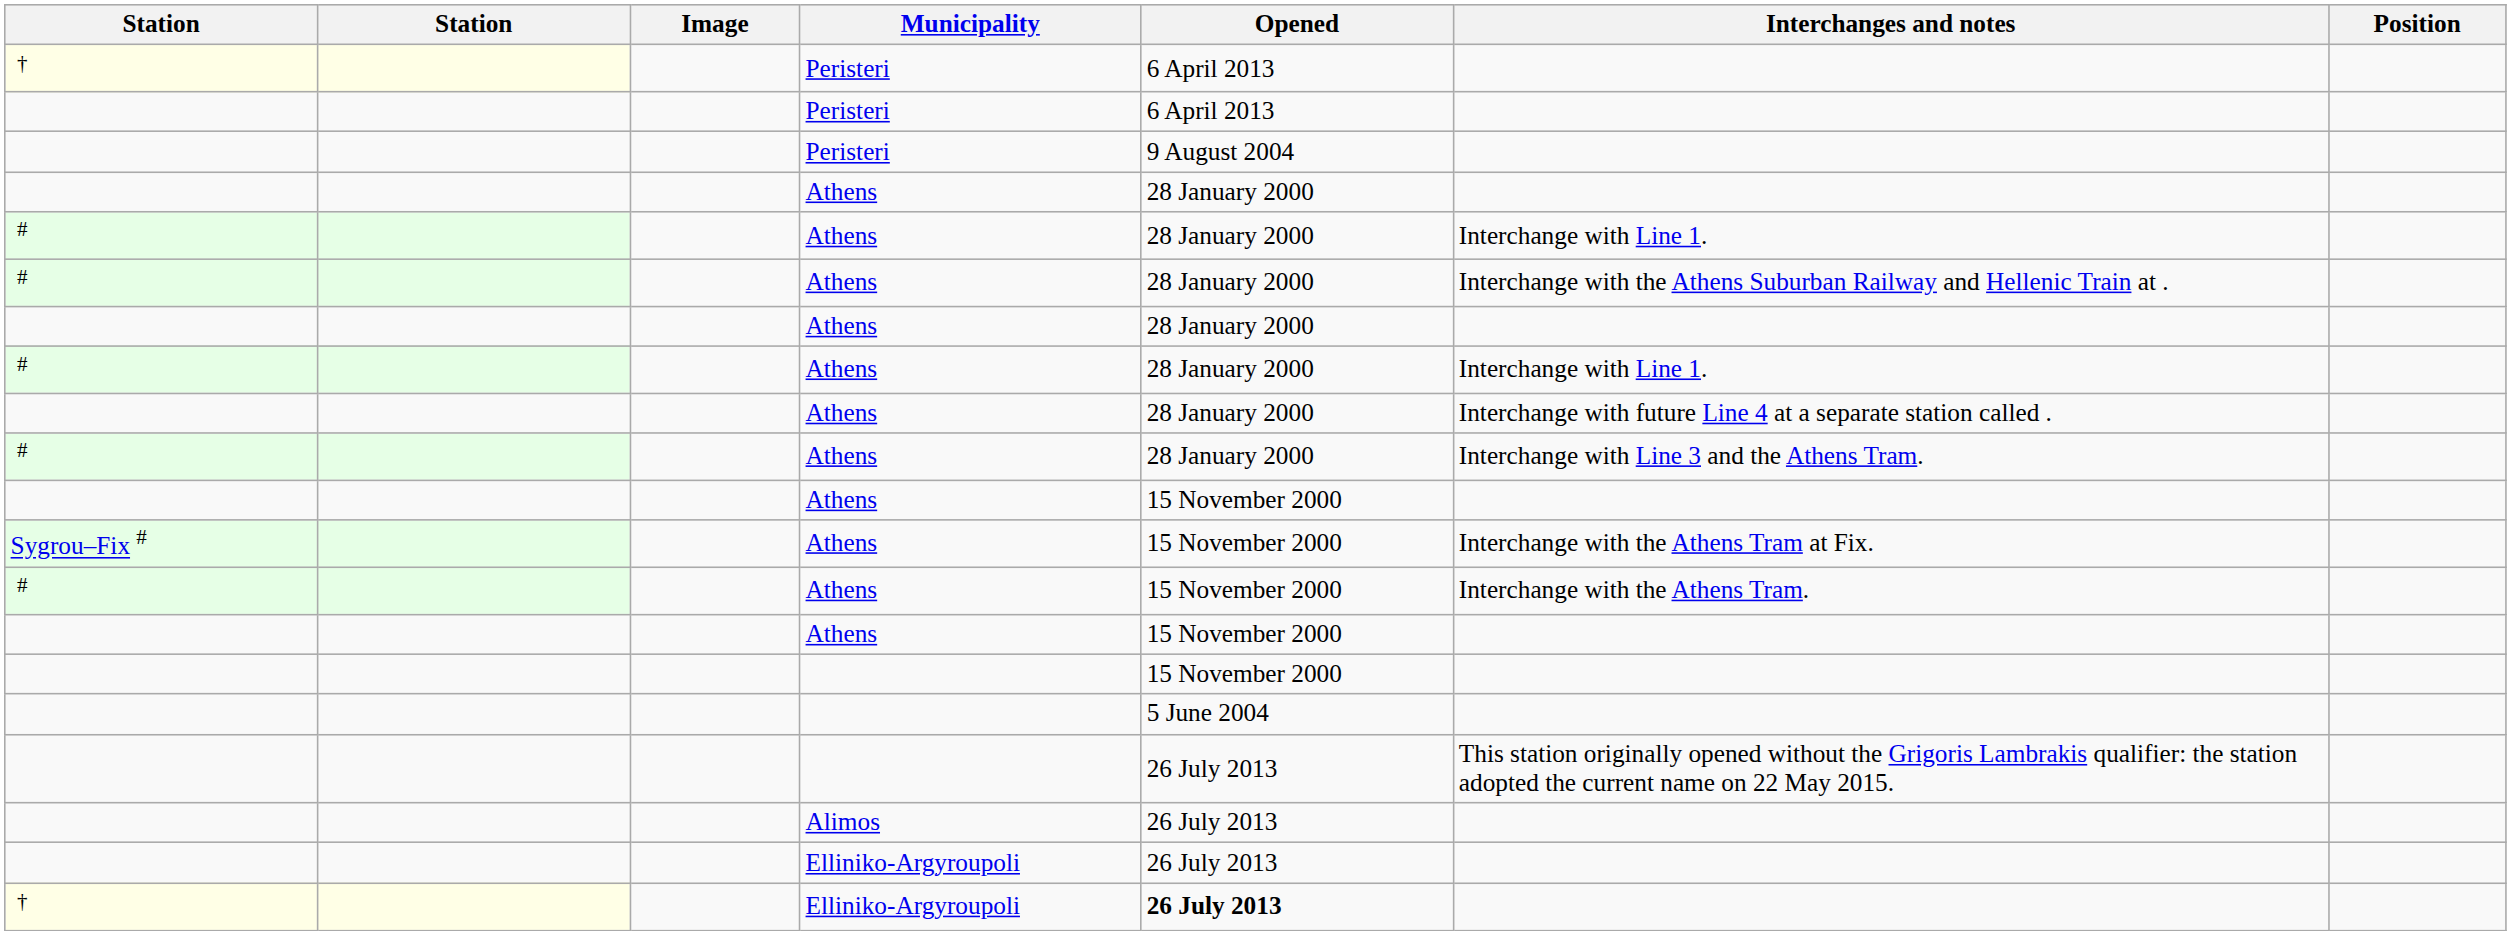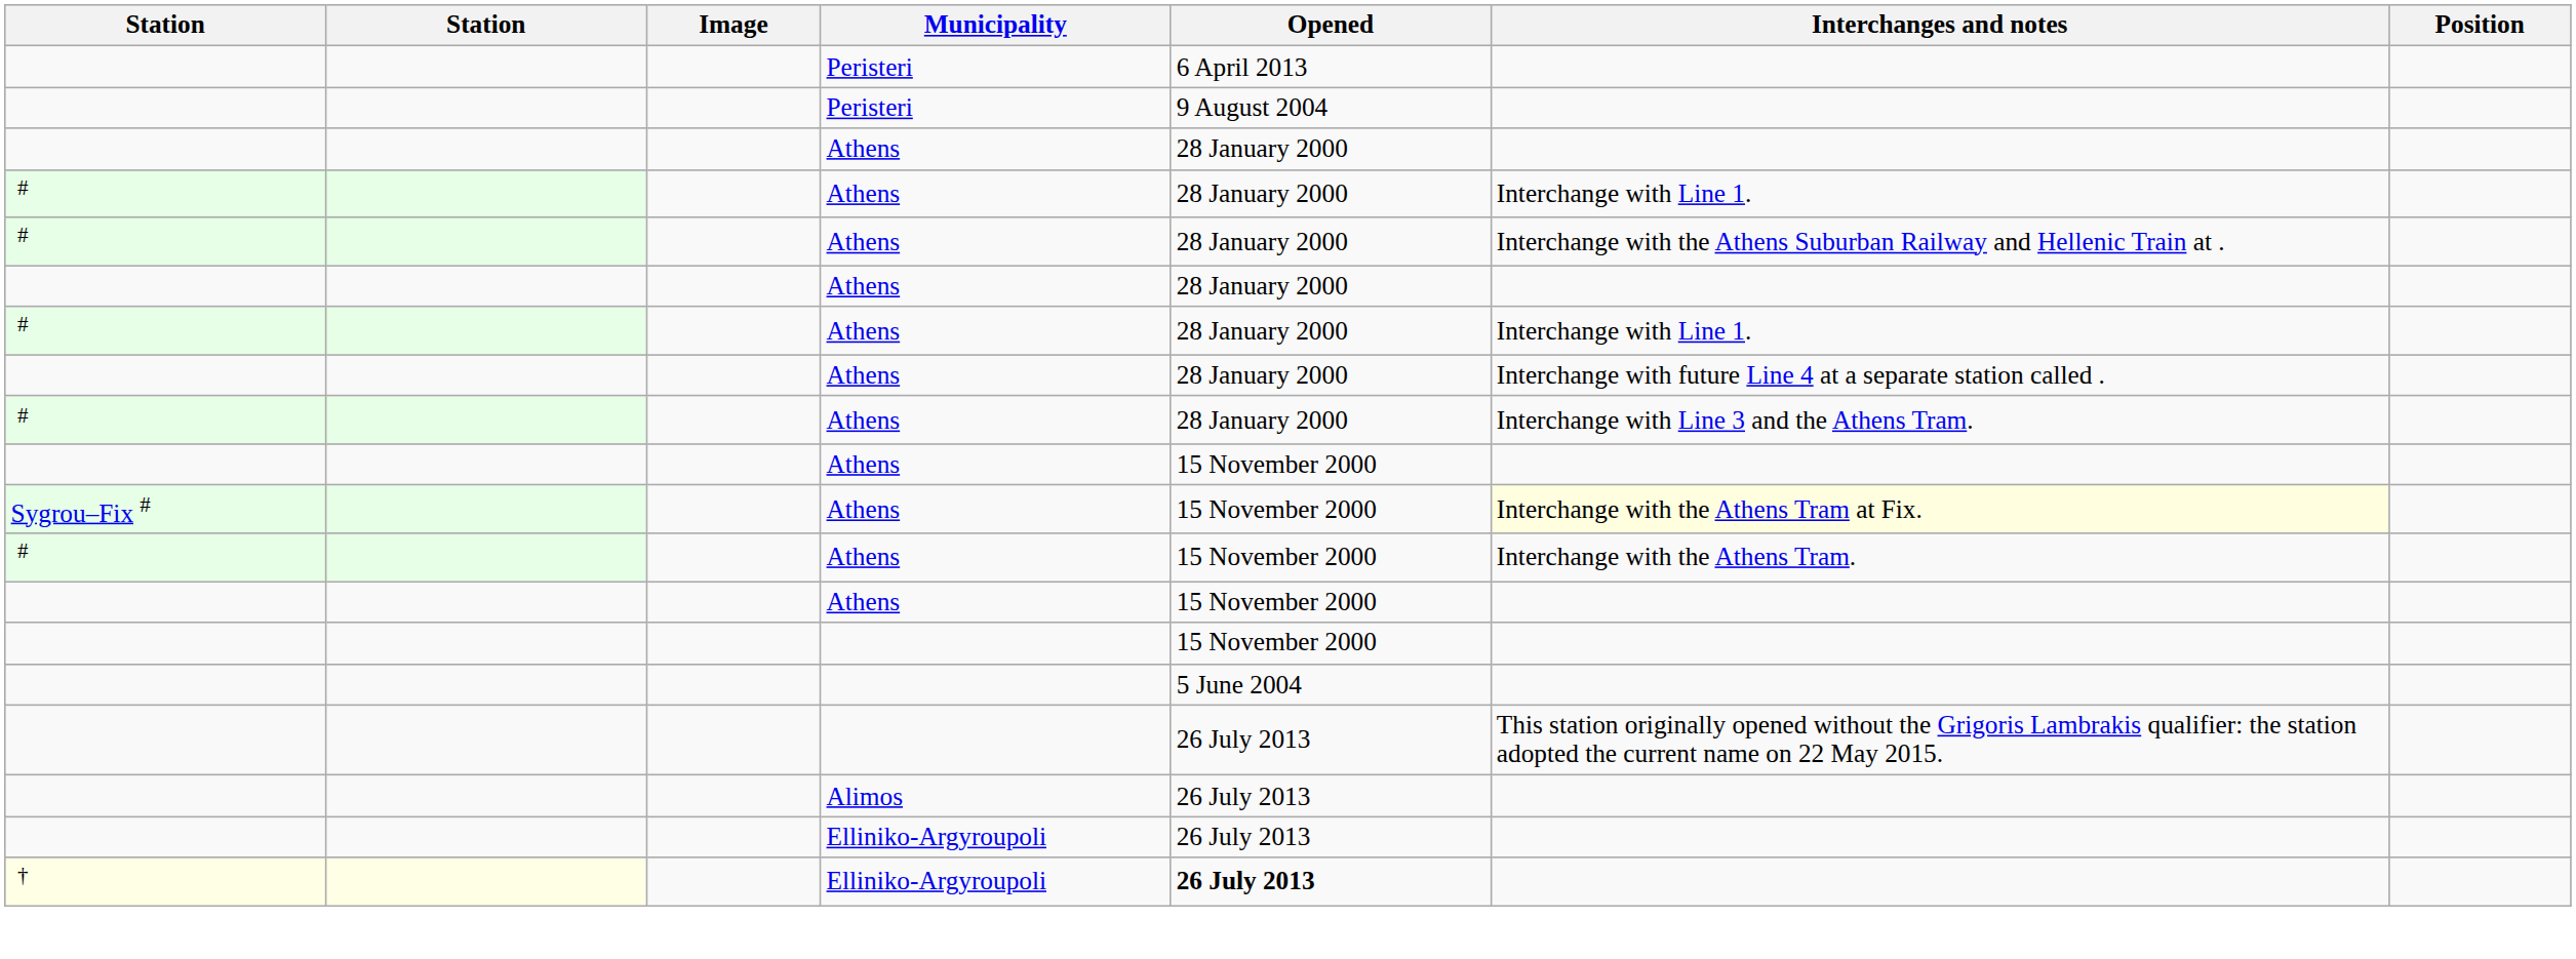 <table class="wikitable sortable" style="width:100%">
 <tr>
 <th style="min-width:85px;width:12.5%">Station<br></th>
 <th style="min-width:85px;width:12.5%">Station<br></th>
 <th style="width:100px" class="unsortable">Image</th>
 <th><a href='#'>Municipality</a></th>
 <th data-sort-type="date">Opened</th>
 <th style="width:35%" class="unsortable">Interchanges and notes</th>
 <th style="width:105px" class="unsortable">Position</th>
-</tr>
-<tr>
-<td style="background-color:#FFFFE6"> <sup>†</sup></td>
-<td style="background-color:#FFFFE6"></td>
-<td></td>
-<td><a href='#'>Peristeri</a></td>
-<td>6 April 2013</td>
-<td></td>
-<td></td>
 </tr>
 <tr>
 <td></td>
 <td></td>
 <td></td>
 <td><a href='#'>Peristeri</a></td>
 <td>6 April 2013</td>
 <td></td>
 <td></td>
 </tr>
 <tr>
 <td data-sort-value="Agios Antonios"></td>
 <td></td>
 <td></td>
 <td><a href='#'>Peristeri</a></td>
 <td>9 August 2004</td>
 <td></td>
 <td></td>
 </tr>
 <tr>
 <td></td>
 <td></td>
 <td></td>
 <td><a href='#'>Athens</a></td>
 <td>28 January 2000</td>
 <td></td>
 <td></td>
 </tr>
 <tr>
 <td style="background-color:#E6FFE6"> <sup>#</sup></td>
 <td style="background-color:#E6FFE6"></td>
 <td></td>
 <td><a href='#'>Athens</a></td>
 <td>28 January 2000</td>
 <td>Interchange with <a href='#'>Line 1</a>.</td>
 <td></td>
 </tr>
 <tr>
 <td style="background-color:#E6FFE6"> <sup>#</sup></td>
 <td style="background-color:#E6FFE6"></td>
 <td></td>
 <td><a href='#'>Athens</a></td>
 <td>28 January 2000</td>
 <td>Interchange with the <a href='#'>Athens Suburban Railway</a> and <a href='#'>Hellenic Train</a> at .</td>
 <td></td>
 </tr>
 <tr>
 <td></td>
 <td></td>
 <td></td>
 <td><a href='#'>Athens</a></td>
 <td>28 January 2000</td>
 <td></td>
 <td></td>
 </tr>
 <tr>
 <td style="background-color:#E6FFE6"> <sup>#</sup></td>
 <td style="background-color:#E6FFE6"></td>
 <td></td>
 <td><a href='#'>Athens</a></td>
 <td>28 January 2000</td>
 <td>Interchange with <a href='#'>Line 1</a>.</td>
 <td></td>
 </tr>
 <tr>
 <td></td>
 <td></td>
 <td></td>
 <td><a href='#'>Athens</a></td>
 <td>28 January 2000</td>
 <td>Interchange with future <a href='#'>Line 4</a> at a separate station called .</td>
 <td></td>
 </tr>
 <tr>
 <td style="background-color:#E6FFE6"> <sup>#</sup></td>
 <td style="background-color:#E6FFE6"></td>
 <td></td>
 <td><a href='#'>Athens</a></td>
 <td>28 January 2000</td>
 <td>Interchange with <a href='#'>Line 3</a> and the <a href='#'>Athens Tram</a>.</td>
 <td></td>
 </tr>
 <tr>
 <td></td>
 <td></td>
 <td></td>
 <td><a href='#'>Athens</a></td>
 <td>15 November 2000</td>
 <td></td>
 <td></td>
 </tr>
 <tr>
 <td style="background-color:#E6FFE6"><a href='#'>Sygrou–Fix</a> <sup>#</sup></td>
 <td style="background-color:#E6FFE6"></td>
 <td></td>
 <td><a href='#'>Athens</a></td>
 <td>15 November 2000</td>
-<td>Interchange with the <a href='#'>Athens Tram</a> at Fix.</td>
+<td style="background: lightyellow;">Interchange with the <a href='#'>Athens Tram</a> at Fix.</td>
 <td></td>
 </tr>
 <tr>
 <td style="background-color:#E6FFE6"> <sup>#</sup></td>
 <td style="background-color:#E6FFE6"></td>
 <td></td>
 <td><a href='#'>Athens</a></td>
 <td>15 November 2000</td>
 <td>Interchange with the <a href='#'>Athens Tram</a>.</td>
 <td></td>
 </tr>
 <tr>
 <td data-sort-value="Agios Ioannis"></td>
 <td></td>
 <td></td>
 <td><a href='#'>Athens</a></td>
 <td>15 November 2000</td>
 <td></td>
 <td></td>
 </tr>
 <tr>
 <td></td>
 <td></td>
 <td></td>
 <td></td>
 <td>15 November 2000</td>
 <td></td>
 <td></td>
 </tr>
 <tr>
 <td data-sort-value="Agios Dimitrios"><br></td>
 <td></td>
 <td></td>
 <td></td>
 <td>5 June 2004</td>
 <td></td>
 <td></td>
 </tr>
 <tr>
 <td><br></td>
 <td></td>
 <td></td>
 <td></td>
 <td>26 July 2013</td>
 <td>This station originally opened without the <a href='#'>Grigoris Lambrakis</a> qualifier: the station adopted the current name on 22 May 2015.</td>
 <td></td>
 </tr>
 <tr>
 <td></td>
 <td></td>
 <td></td>
 <td><a href='#'>Alimos</a></td>
 <td>26 July 2013</td>
 <td></td>
 <td></td>
 </tr>
 <tr>
 <td></td>
 <td></td>
 <td></td>
 <td><a href='#'>Elliniko-Argyroupoli</a></td>
 <td>26 July 2013</td>
 <td></td>
 <td></td>
 </tr>
 <tr>
 <td style="background-color:#FFFFE6"> <sup>†</sup></td>
 <td style="background-color:#FFFFE6"></td>
 <td></td>
 <td><a href='#'>Elliniko-Argyroupoli</a></td>
 <td><strong>26 July 2013</strong></td>
 <td></td>
 <td></td>
 </tr>
 </table>
